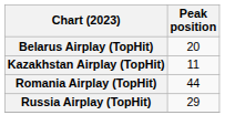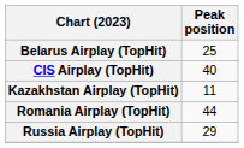 <table class="wikitable plainrowheaders sortable" style="text-align:center">
 <tr>
 <th scope="col">Chart (2023)</th>
 <th scope="col">Peak<br>position</th>
 </tr>
 <tr>
 <th scope="row">Belarus Airplay (TopHit)</th>
-<td>20</td>
+<td>25</td>
+</tr>
+<tr>
+<th scope="row"><a href='#'>CIS</a> Airplay (TopHit)</th>
+<td>40</td>
 </tr>
 <tr>
 <th scope="row">Kazakhstan Airplay (TopHit)</th>
 <td>11</td>
 </tr>
 <tr>
 <th scope="row">Romania Airplay (TopHit)</th>
 <td>44</td>
 </tr>
 <tr>
 <th scope="row">Russia Airplay (TopHit)</th>
 <td>29</td>
 </tr>
 <tr>
 </tr>
 </table>
